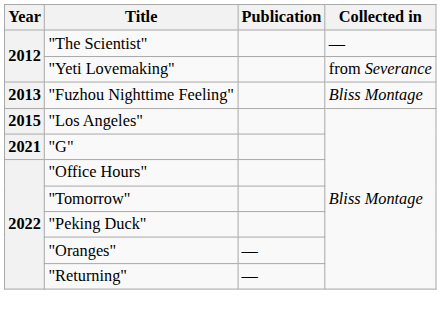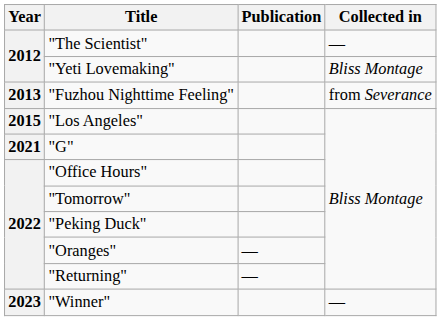 <table class="wikitable sortable">
 <tr>
 <th>Year</th>
 <th>Title</th>
 <th>Publication</th>
 <th>Collected in</th>
 </tr>
 <tr>
 <th rowspan=2>2012</th>
 <td>"The Scientist"</td>
 <td></td>
 <td>—</td>
 </tr>
 <tr>
 <td>"Yeti Lovemaking"</td>
 <td></td>
-<td>from <em>Severance</em></td>
+<td><em>Bliss Montage</em></td>
 </tr>
 <tr>
 <th>2013</th>
 <td>"Fuzhou Nighttime Feeling"</td>
 <td></td>
-<td><em>Bliss Montage</em></td>
+<td>from <em>Severance</em></td>
 </tr>
 <tr>
 <th>2015</th>
 <td>"Los Angeles"</td>
 <td></td>
 <td rowspan=7><em>Bliss Montage</em></td>
 </tr>
 <tr>
 <th>2021</th>
 <td>"G"</td>
 <td></td>
 </tr>
 <tr>
 <th rowspan=5>2022</th>
 <td>"Office Hours"</td>
 <td></td>
 </tr>
 <tr>
 <td>"Tomorrow"</td>
 <td></td>
 </tr>
 <tr>
 <td>"Peking Duck"</td>
 <td></td>
 </tr>
 <tr>
 <td>"Oranges"</td>
 <td>—</td>
 </tr>
 <tr>
 <td>"Returning"</td>
 <td>—</td>
 </tr>
+<tr>
+<th>2023</th>
+<td>"Winner"</td>
+<td></td>
+<td>—</td>
+</tr>
 </table>
